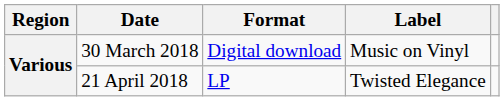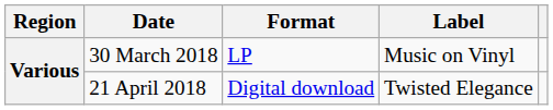 <table class="wikitable plainrowheaders">
 <tr>
 <th scope="col">Region</th>
 <th scope="col">Date</th>
 <th scope="col">Format</th>
 <th scope="col">Label</th>
 <th scope="col"></th>
 </tr>
 <tr>
 <th rowspan="2" scope="row">Various</th>
 <td>30 March 2018</td>
-<td><a href='#'>Digital download</a></td>
+<td><a href='#'>LP</a></td>
 <td>Music on Vinyl</td>
 <td align="center"></td>
 </tr>
 <tr>
 <td>21 April 2018</td>
-<td><a href='#'>LP</a></td>
+<td><a href='#'>Digital download</a></td>
 <td>Twisted Elegance</td>
 <td align="center"></td>
 </tr>
 </table>
